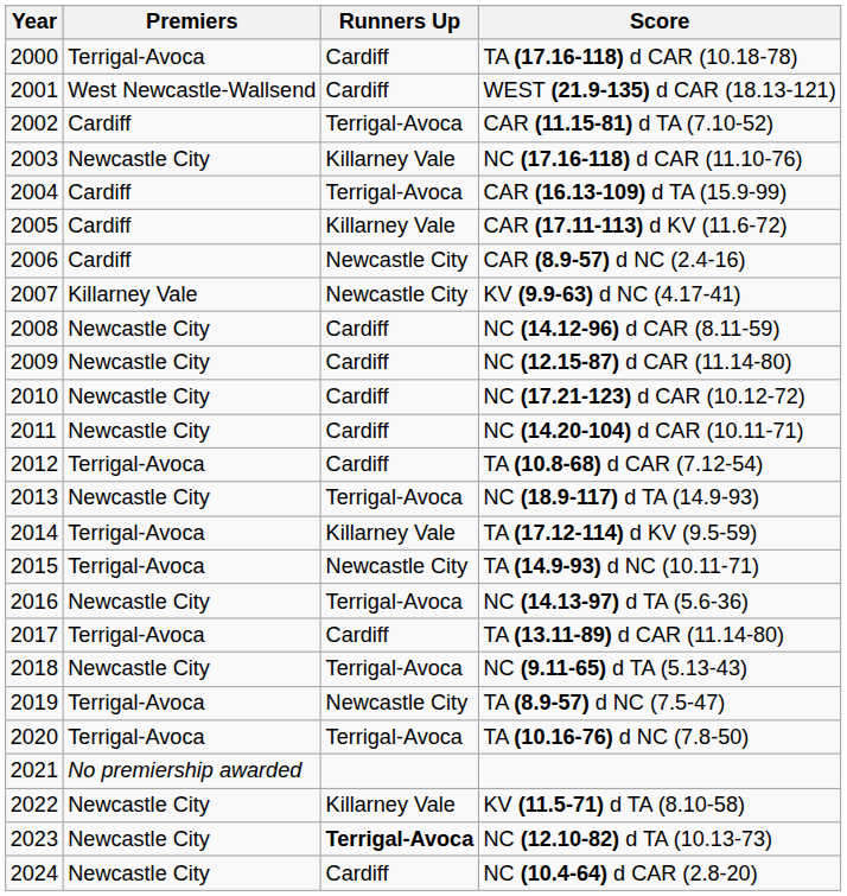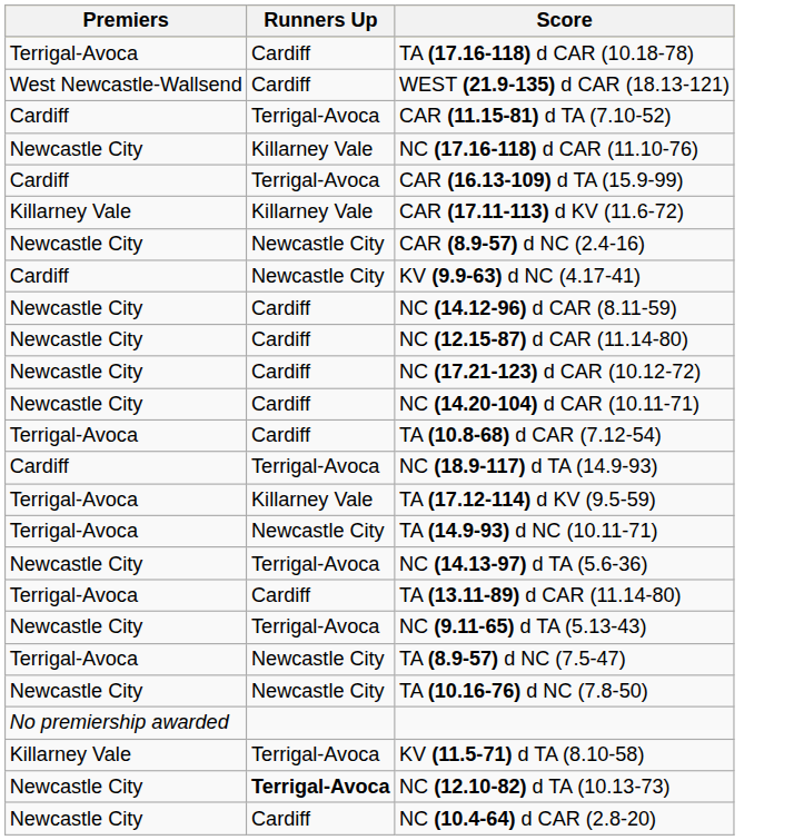 <table class="wikitable">
 <tr bgcolor=#bdb76b>
-<th>Year</th>
 <th>Premiers</th>
 <th>Runners Up</th>
 <th>Score</th>
 </tr>
 <tr>
-<td>2000</td>
 <td>Terrigal-Avoca</td>
 <td>Cardiff</td>
 <td>TA <strong>(17.16-118)</strong> d CAR (10.18-78)</td>
 </tr>
 <tr>
-<td>2001</td>
 <td>West Newcastle-Wallsend</td>
 <td>Cardiff</td>
 <td>WEST <strong>(21.9-135)</strong> d CAR (18.13-121)</td>
 </tr>
 <tr>
-<td>2002</td>
 <td>Cardiff</td>
 <td>Terrigal-Avoca</td>
 <td>CAR <strong>(11.15-81)</strong> d TA (7.10-52)</td>
 </tr>
 <tr>
-<td>2003</td>
 <td>Newcastle City</td>
 <td>Killarney Vale</td>
 <td>NC <strong>(17.16-118)</strong> d CAR (11.10-76)</td>
 </tr>
 <tr>
-<td>2004</td>
 <td>Cardiff</td>
 <td>Terrigal-Avoca</td>
 <td>CAR <strong>(16.13-109)</strong> d TA (15.9-99)</td>
 </tr>
 <tr>
-<td>2005</td>
-<td>Cardiff</td>
+<td>Killarney Vale</td>
 <td>Killarney Vale</td>
 <td>CAR <strong>(17.11-113)</strong> d KV (11.6-72)</td>
 </tr>
 <tr>
-<td>2006</td>
-<td>Cardiff</td>
+<td>Newcastle City</td>
 <td>Newcastle City</td>
 <td>CAR <strong>(8.9-57)</strong> d NC (2.4-16)</td>
 </tr>
 <tr>
-<td>2007</td>
-<td>Killarney Vale</td>
+<td>Cardiff</td>
 <td>Newcastle City</td>
 <td>KV <strong>(9.9-63)</strong> d NC (4.17-41)</td>
 </tr>
 <tr>
-<td>2008</td>
 <td>Newcastle City</td>
 <td>Cardiff</td>
 <td>NC <strong>(14.12-96)</strong> d CAR (8.11-59)</td>
 </tr>
 <tr>
-<td>2009</td>
 <td>Newcastle City</td>
 <td>Cardiff</td>
 <td>NC <strong>(12.15-87)</strong> d CAR (11.14-80)</td>
 </tr>
 <tr>
-<td>2010</td>
 <td>Newcastle City</td>
 <td>Cardiff</td>
 <td>NC <strong>(17.21-123)</strong> d CAR (10.12-72)</td>
 </tr>
 <tr>
-<td>2011</td>
 <td>Newcastle City</td>
 <td>Cardiff</td>
 <td>NC <strong>(14.20-104)</strong> d CAR (10.11-71)</td>
 </tr>
 <tr>
-<td>2012</td>
 <td>Terrigal-Avoca</td>
 <td>Cardiff</td>
 <td>TA <strong>(10.8-68)</strong> d CAR (7.12-54)</td>
 </tr>
 <tr>
-<td>2013</td>
-<td>Newcastle City</td>
+<td>Cardiff</td>
 <td>Terrigal-Avoca</td>
 <td>NC <strong>(18.9-117)</strong> d TA (14.9-93)</td>
 </tr>
 <tr>
-<td>2014</td>
 <td>Terrigal-Avoca</td>
 <td>Killarney Vale</td>
 <td>TA <strong>(17.12-114)</strong> d KV (9.5-59)</td>
 </tr>
 <tr>
-<td>2015</td>
 <td>Terrigal-Avoca</td>
 <td>Newcastle City</td>
 <td>TA <strong>(14.9-93)</strong> d NC (10.11-71)</td>
 </tr>
 <tr>
-<td>2016</td>
 <td>Newcastle City</td>
 <td>Terrigal-Avoca</td>
 <td>NC <strong>(14.13-97)</strong> d TA (5.6-36)</td>
 </tr>
 <tr>
-<td>2017</td>
 <td>Terrigal-Avoca</td>
 <td>Cardiff</td>
 <td>TA <strong>(13.11-89)</strong> d CAR (11.14-80)</td>
 </tr>
 <tr>
-<td>2018</td>
 <td>Newcastle City</td>
 <td>Terrigal-Avoca</td>
 <td>NC <strong>(9.11-65)</strong> d TA (5.13-43)</td>
 </tr>
 <tr>
-<td>2019</td>
 <td>Terrigal-Avoca</td>
 <td>Newcastle City</td>
 <td>TA <strong>(8.9-57)</strong> d NC (7.5-47)</td>
 </tr>
 <tr>
-<td>2020</td>
-<td>Terrigal-Avoca</td>
-<td>Terrigal-Avoca</td>
+<td>Newcastle City</td>
+<td>Newcastle City</td>
 <td>TA <strong>(10.16-76)</strong> d NC (7.8-50)</td>
 </tr>
 <tr>
-<td>2021</td>
 <td><em>No premiership awarded</em></td>
 <td></td>
 <td></td>
 </tr>
 <tr>
-<td>2022</td>
-<td>Newcastle City</td>
 <td>Killarney Vale</td>
+<td>Terrigal-Avoca</td>
 <td>KV <strong>(11.5-71)</strong> d TA (8.10-58)</td>
 </tr>
 <tr>
-<td>2023</td>
 <td>Newcastle City</td>
 <td><strong>Terrigal-Avoca</strong></td>
 <td>NC <strong>(12.10-82)</strong> d TA (10.13-73)</td>
 </tr>
 <tr>
-<td>2024</td>
 <td>Newcastle City</td>
 <td>Cardiff</td>
 <td>NC <strong>(10.4-64)</strong> d CAR (2.8-20)</td>
 </tr>
 </table>
